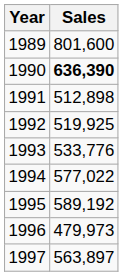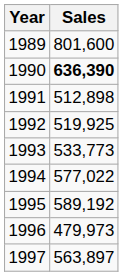 <table class="wikitable">
 <tr>
 <th>Year</th>
 <th>Sales</th>
 </tr>
 <tr>
 <td>1989</td>
 <td>801,600</td>
 </tr>
 <tr>
 <td>1990</td>
 <td><strong>636,390</strong></td>
 </tr>
 <tr>
 <td>1991</td>
 <td>512,898</td>
 </tr>
 <tr>
 <td>1992</td>
 <td>519,925</td>
 </tr>
 <tr>
 <td>1993</td>
-<td>533,776</td>
+<td>533,773</td>
 </tr>
 <tr>
 <td>1994</td>
 <td>577,022</td>
 </tr>
 <tr>
 <td>1995</td>
 <td>589,192</td>
 </tr>
 <tr>
 <td>1996</td>
 <td>479,973</td>
 </tr>
 <tr>
 <td>1997</td>
 <td>563,897</td>
 </tr>
 </table>
